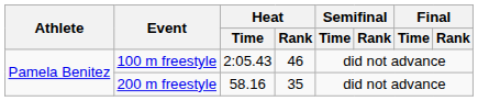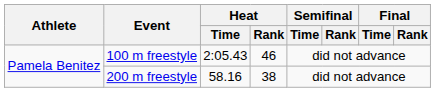 <table class=wikitable style="font-size:90%">
 <tr>
 <th rowspan="2">Athlete</th>
 <th rowspan="2">Event</th>
 <th colspan="2">Heat</th>
 <th colspan="2">Semifinal</th>
 <th colspan="2">Final</th>
 </tr>
 <tr style="font-size:95%">
 <th>Time</th>
 <th>Rank</th>
 <th>Time</th>
 <th>Rank</th>
 <th>Time</th>
 <th>Rank</th>
 </tr>
 <tr align=center>
 <td align=left rowspan=2><a href='#'>Pamela Benitez</a></td>
 <td align=left><a href='#'>100 m freestyle</a></td>
 <td>2:05.43</td>
 <td>46</td>
 <td colspan=4>did not advance</td>
 </tr>
 <tr align=center>
 <td align=left><a href='#'>200 m freestyle</a></td>
 <td>58.16</td>
-<td>35</td>
+<td>38</td>
 <td colspan=4>did not advance</td>
 </tr>
 </table>
